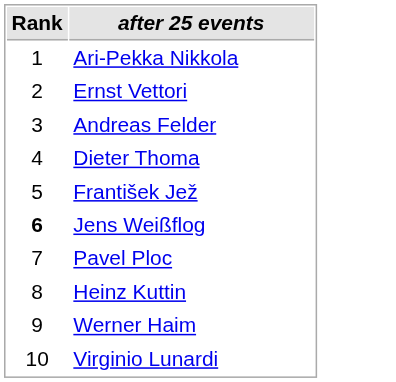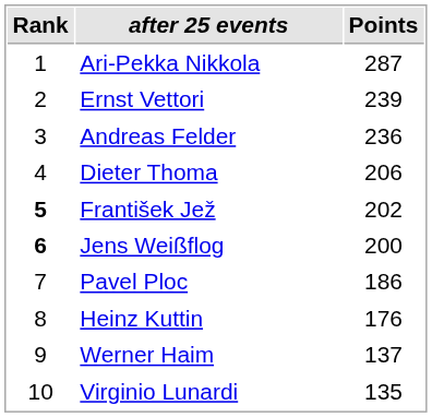 <table cellspacing="1" cellpadding="3" style="border:1px solid #AAAAAA;font-size:86%">
 <tr bgcolor="#E4E4E4">
 <th style="border-bottom:1px solid #AAAAAA" width=10>Rank</th>
 <th style="border-bottom:1px solid #AAAAAA" width=155><em>after 25 events</em></th>
+<th style="border-bottom:1px solid #AAAAAA" width=40>Points</th>
 </tr>
 <tr>
 <td align=center>1</td>
 <td> <a href='#'>Ari-Pekka Nikkola</a></td>
+<td align=center>287</td>
 </tr>
 <tr>
 <td align=center>2</td>
 <td> <a href='#'>Ernst Vettori</a></td>
+<td align=center>239</td>
 </tr>
 <tr>
 <td align=center>3</td>
 <td> <a href='#'>Andreas Felder</a></td>
+<td align=center>236</td>
 </tr>
 <tr>
 <td align=center>4</td>
 <td> <a href='#'>Dieter Thoma</a></td>
+<td align=center>206</td>
 </tr>
 <tr>
-<td align=center>5</td>
+<td align=center><strong>5</strong></td>
 <td> <a href='#'>František Jež</a></td>
+<td align=center>202</td>
 </tr>
 <tr>
 <td align=center><strong>6</strong></td>
 <td> <a href='#'>Jens Weißflog</a></td>
+<td align=center>200</td>
 </tr>
 <tr>
 <td align=center>7</td>
 <td> <a href='#'>Pavel Ploc</a></td>
+<td align=center>186</td>
 </tr>
 <tr>
 <td align=center>8</td>
 <td> <a href='#'>Heinz Kuttin</a></td>
+<td align=center>176</td>
 </tr>
 <tr>
 <td align=center>9</td>
 <td> <a href='#'>Werner Haim</a></td>
+<td align=center>137</td>
 </tr>
 <tr>
 <td align=center>10</td>
 <td> <a href='#'>Virginio Lunardi</a></td>
+<td align=center>135</td>
 </tr>
 </table>
